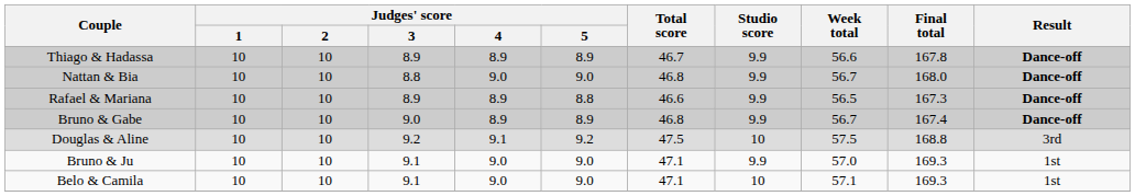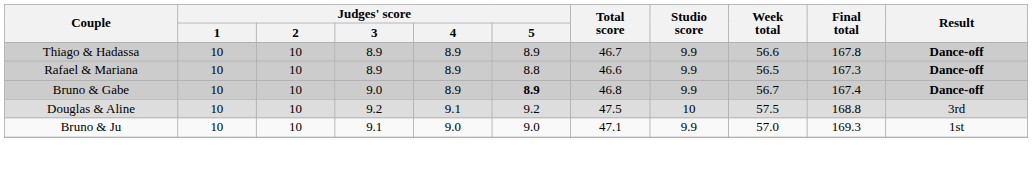 <table class="wikitable" style="font-size:100%; line-height:16px; text-align:center" width="100%">
 <tr>
 <th rowspan=2 width="11.00%">Couple</th>
 <th colspan=5 width="25.00%">Judges' score</th>
 <th rowspan=2 width="05.00%">Total<br>score</th>
 <th rowspan=2 width="05.00%">Studio<br>score</th>
 <th rowspan=2 width="05.00%">Week<br>total</th>
 <th rowspan=2 width="05.00%">Final<br>total</th>
 <th rowspan=2 width="09.00%">Result<br></th>
 </tr>
 <tr>
 <th width="05.00%">1</th>
 <th width="05.00%">2</th>
 <th width="05.00%">3</th>
 <th width="05.00%">4</th>
 <th width="05.00%">5</th>
 </tr>
 <tr bgcolor="CCCCCC">
 <td>Thiago & Hadassa</td>
 <td>10</td>
 <td>10</td>
 <td>8.9</td>
 <td>8.9</td>
 <td>8.9</td>
 <td>46.7</td>
 <td>9.9</td>
 <td>56.6</td>
 <td>167.8</td>
 <td><strong>Dance-off</strong></td>
 </tr>
 <tr bgcolor="CCCCCC">
-<td>Nattan & Bia</td>
-<td>10</td>
-<td>10</td>
-<td>8.8</td>
-<td>9.0</td>
-<td>9.0</td>
-<td>46.8</td>
-<td>9.9</td>
-<td>56.7</td>
-<td>168.0</td>
-<td><strong>Dance-off</strong></td>
-</tr>
-<tr bgcolor="CCCCCC">
 <td>Rafael & Mariana</td>
 <td>10</td>
 <td>10</td>
 <td>8.9</td>
 <td>8.9</td>
 <td>8.8</td>
 <td>46.6</td>
 <td>9.9</td>
 <td>56.5</td>
 <td>167.3</td>
 <td><strong>Dance-off</strong></td>
 </tr>
 <tr bgcolor="CCCCCC">
 <td>Bruno & Gabe</td>
 <td>10</td>
 <td>10</td>
 <td>9.0</td>
 <td>8.9</td>
-<td>8.9</td>
+<td><strong>8.9</strong></td>
 <td>46.8</td>
 <td>9.9</td>
 <td>56.7</td>
 <td>167.4</td>
 <td><strong>Dance-off</strong></td>
 </tr>
 <tr bgcolor="DDDDDD">
 <td>Douglas & Aline</td>
 <td>10</td>
 <td>10</td>
 <td>9.2</td>
 <td>9.1</td>
 <td>9.2</td>
 <td>47.5</td>
 <td>10</td>
 <td>57.5</td>
 <td>168.8</td>
 <td>3rd</td>
 </tr>
 <tr>
 <td>Bruno & Ju</td>
 <td>10</td>
 <td>10</td>
 <td>9.1</td>
 <td>9.0</td>
 <td>9.0</td>
 <td>47.1</td>
 <td>9.9</td>
 <td>57.0</td>
 <td>169.3</td>
 <td>1st</td>
 </tr>
 <tr>
-<td>Belo & Camila</td>
-<td>10</td>
-<td>10</td>
-<td>9.1</td>
-<td>9.0</td>
-<td>9.0</td>
-<td>47.1</td>
-<td>10</td>
-<td>57.1</td>
-<td>169.3</td>
-<td>1st</td>
-</tr>
-<tr>
 </tr>
 </table>
